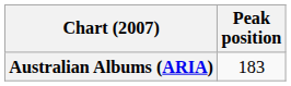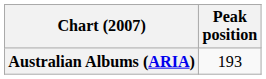 <table class="wikitable plainrowheaders">
 <tr>
 <th scope="col">Chart (2007)</th>
 <th scope="col">Peak<br>position</th>
 </tr>
 <tr>
 <th scope="row">Australian Albums (<a href='#'>ARIA</a>)</th>
-<td align="center">183</td>
+<td align="center">193</td>
 </tr>
 </table>
